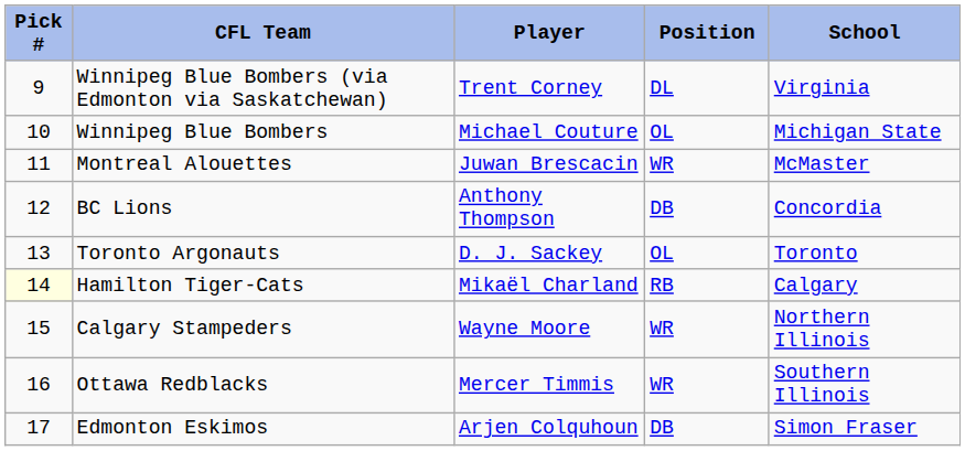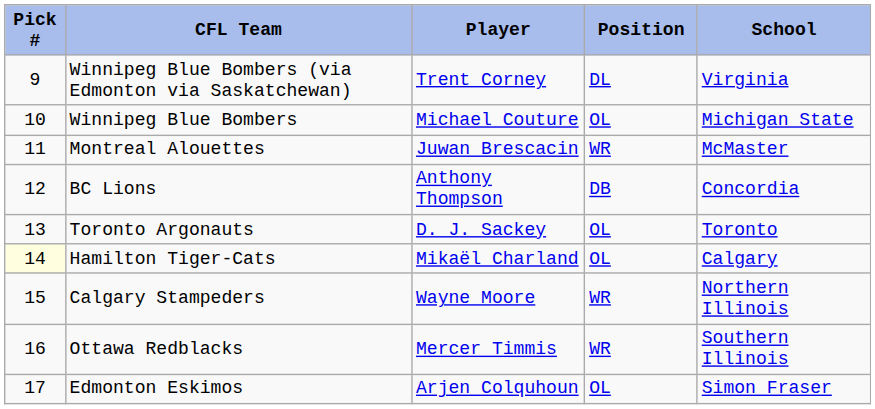 <table class="wikitable" style="width: 100%">
 <tr>
 <th style="background:#A8BDEC;" width=7%>Pick #</th>
 <th width=40% style="background:#A8BDEC;">CFL Team</th>
 <th width=20% style="background:#A8BDEC;">Player</th>
 <th width=13% style="background:#A8BDEC;">Position</th>
 <th width=20% style="background:#A8BDEC;">School</th>
 </tr>
 <tr>
 <td align=center>9</td>
 <td>Winnipeg Blue Bombers (via Edmonton via Saskatchewan)</td>
 <td><a href='#'>Trent Corney</a></td>
 <td><a href='#'>DL</a></td>
 <td><a href='#'>Virginia</a></td>
 </tr>
 <tr>
 <td align=center>10</td>
 <td>Winnipeg Blue Bombers</td>
 <td><a href='#'>Michael Couture</a></td>
 <td><a href='#'>OL</a></td>
 <td><a href='#'>Michigan State</a></td>
 </tr>
 <tr>
 <td align=center>11</td>
 <td>Montreal Alouettes</td>
 <td><a href='#'>Juwan Brescacin</a></td>
 <td><a href='#'>WR</a></td>
 <td><a href='#'>McMaster</a></td>
 </tr>
 <tr>
 <td align=center>12</td>
 <td>BC Lions</td>
 <td><a href='#'>Anthony Thompson</a></td>
 <td><a href='#'>DB</a></td>
 <td><a href='#'>Concordia</a></td>
 </tr>
 <tr>
 <td align=center>13</td>
 <td>Toronto Argonauts</td>
 <td><a href='#'>D. J. Sackey</a></td>
 <td><a href='#'>OL</a></td>
 <td><a href='#'>Toronto</a></td>
 </tr>
 <tr>
 <td align=center style="background: lightyellow;">14</td>
 <td>Hamilton Tiger-Cats</td>
 <td><a href='#'>Mikaël Charland</a></td>
-<td><a href='#'>RB</a></td>
+<td><a href='#'>OL</a></td>
 <td><a href='#'>Calgary</a></td>
 </tr>
 <tr>
 <td align=center>15</td>
 <td>Calgary Stampeders</td>
 <td><a href='#'>Wayne Moore</a></td>
 <td><a href='#'>WR</a></td>
 <td><a href='#'>Northern Illinois</a></td>
 </tr>
 <tr>
 <td align=center>16</td>
 <td>Ottawa Redblacks</td>
 <td><a href='#'>Mercer Timmis</a></td>
 <td><a href='#'>WR</a></td>
 <td><a href='#'>Southern Illinois</a></td>
 </tr>
 <tr>
 <td align=center>17</td>
 <td>Edmonton Eskimos</td>
 <td><a href='#'>Arjen Colquhoun</a></td>
-<td><a href='#'>DB</a></td>
+<td><a href='#'>OL</a></td>
 <td><a href='#'>Simon Fraser</a></td>
 </tr>
 </table>
